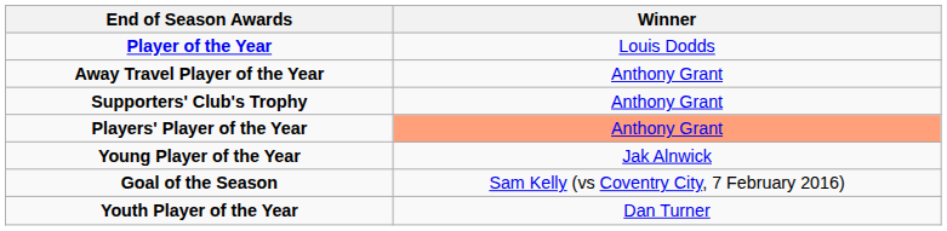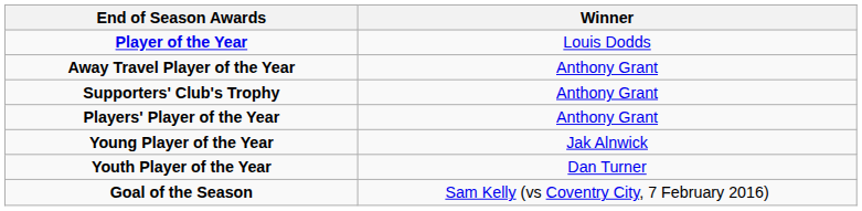 <table class="wikitable" style="text-align:center; font-size:95%;width:65%; text-align:left">
 <tr>
 <th>End of Season Awards</th>
 <th>Winner</th>
 </tr>
 <tr --->
 <td align="center"><strong><a href='#'>Player of the Year</a></strong></td>
 <td align="center"><a href='#'>Louis Dodds</a></td>
 </tr>
 <tr --->
 <td align="center"><strong>Away Travel Player of the Year</strong></td>
 <td align="center"><a href='#'>Anthony Grant</a></td>
 </tr>
 <tr --->
 <td align="center"><strong>Supporters' Club's Trophy</strong></td>
 <td align="center"><a href='#'>Anthony Grant</a></td>
 </tr>
 <tr --->
 <td align="center"><strong>Players' Player of the Year</strong></td>
-<td align="center" style="background: lightsalmon;"><a href='#'>Anthony Grant</a></td>
+<td align="center"><a href='#'>Anthony Grant</a></td>
 </tr>
 <tr --->
 <td align="center"><strong>Young Player of the Year</strong></td>
 <td align="center"><a href='#'>Jak Alnwick</a></td>
 </tr>
 <tr --->
+<td align="center"><strong>Youth Player of the Year</strong></td>
+<td align="center"><a href='#'>Dan Turner</a></td>
+</tr>
+<tr --->
 <td align="center"><strong>Goal of the Season</strong></td>
 <td align="center"><a href='#'>Sam Kelly</a> (vs <a href='#'>Coventry City</a>, 7 February 2016)</td>
 </tr>
-<tr --->
-<td align="center"><strong>Youth Player of the Year</strong></td>
-<td align="center"><a href='#'>Dan Turner</a></td>
-</tr>
 </table>
